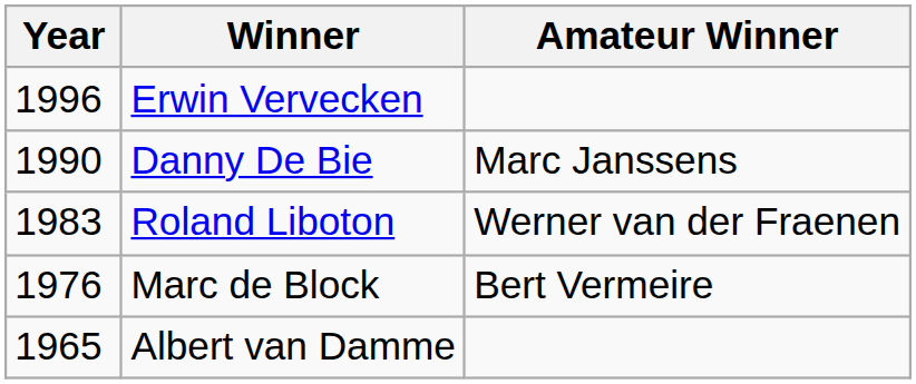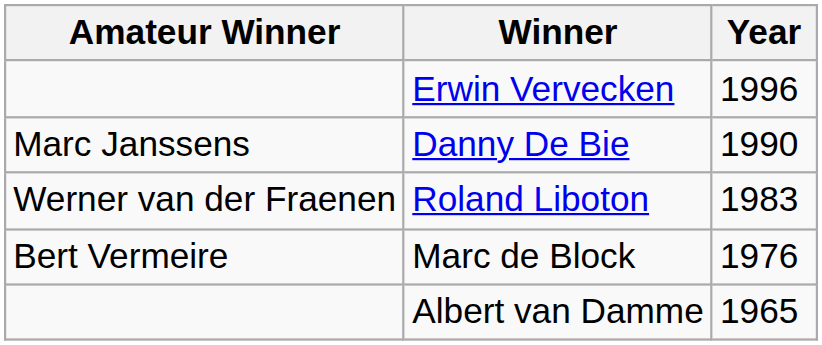 <table class="wikitable">
 <tr>
+<th>Amateur Winner</th>
+<th>Winner</th>
 <th width="40em">Year</th>
-<th>Winner</th>
-<th>Amateur Winner</th>
 </tr>
 <tr>
+<td></td>
+<td><a href='#'>Erwin Vervecken</a></td>
 <td>1996</td>
-<td><a href='#'>Erwin Vervecken</a></td>
-<td></td>
 </tr>
 <tr>
+<td>Marc Janssens</td>
+<td><a href='#'>Danny De Bie</a></td>
 <td>1990</td>
-<td><a href='#'>Danny De Bie</a></td>
-<td>Marc Janssens</td>
 </tr>
 <tr>
+<td>Werner van der Fraenen</td>
+<td><a href='#'>Roland Liboton</a></td>
 <td>1983</td>
-<td><a href='#'>Roland Liboton</a></td>
-<td>Werner van der Fraenen</td>
 </tr>
 <tr>
+<td>Bert Vermeire</td>
+<td>Marc de Block</td>
 <td>1976</td>
-<td>Marc de Block</td>
-<td>Bert Vermeire</td>
 </tr>
 <tr>
+<td></td>
+<td>Albert van Damme</td>
 <td>1965</td>
-<td>Albert van Damme</td>
-<td></td>
 </tr>
 </table>
